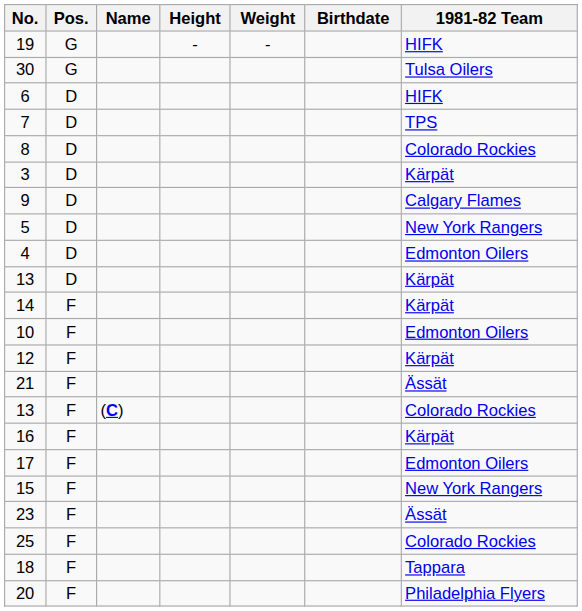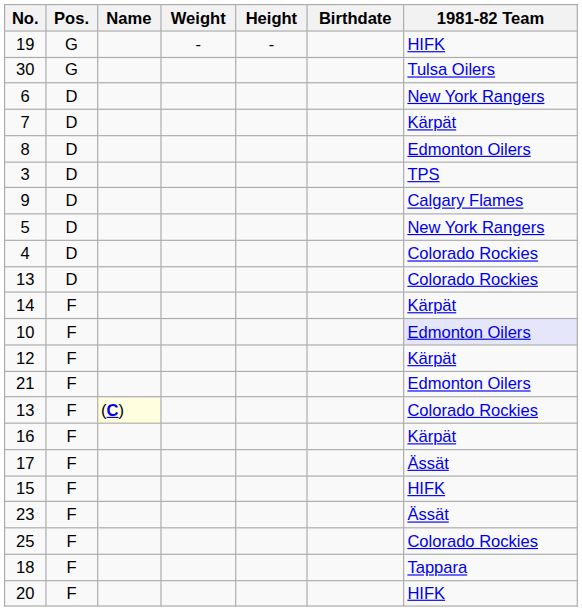 <table class="wikitable sortable" width="80%" style="font-size: 90%; text-align: center;">
 <tr>
 <th>No.</th>
 <th>Pos.</th>
 <th>Name</th>
+<th>Weight</th>
 <th>Height</th>
-<th>Weight</th>
 <th>Birthdate</th>
 <th>1981-82 Team</th>
 </tr>
 <tr>
 <td>19</td>
 <td>G</td>
 <td align="left"></td>
 <td>-</td>
 <td>-</td>
 <td align="right"></td>
 <td align="left"> <a href='#'>HIFK</a></td>
 </tr>
 <tr>
 <td>30</td>
 <td>G</td>
 <td align="left"></td>
 <td></td>
 <td></td>
 <td align="right"></td>
 <td align="left"> <a href='#'>Tulsa Oilers</a></td>
 </tr>
 <tr>
 <td>6</td>
 <td>D</td>
 <td align="left"></td>
 <td></td>
 <td></td>
 <td align="right"></td>
-<td align="left"> <a href='#'>HIFK</a></td>
+<td align="left"> <a href='#'>New York Rangers</a></td>
 </tr>
 <tr>
 <td>7</td>
 <td>D</td>
 <td align="left"></td>
 <td></td>
 <td></td>
 <td align="right"></td>
-<td align="left"> <a href='#'>TPS</a></td>
+<td align="left"> <a href='#'>Kärpät</a></td>
 </tr>
 <tr>
 <td>8</td>
 <td>D</td>
 <td align="left"></td>
 <td></td>
 <td></td>
 <td align="right"></td>
-<td align="left"> <a href='#'>Colorado Rockies</a></td>
+<td align="left"> <a href='#'>Edmonton Oilers</a></td>
 </tr>
 <tr>
 <td>3</td>
 <td>D</td>
 <td align="left"></td>
 <td></td>
 <td></td>
 <td align="right"></td>
-<td align="left"> <a href='#'>Kärpät</a></td>
+<td align="left"> <a href='#'>TPS</a></td>
 </tr>
 <tr>
 <td>9</td>
 <td>D</td>
 <td align="left"></td>
 <td></td>
 <td></td>
 <td align="right"></td>
 <td align="left"> <a href='#'>Calgary Flames</a></td>
 </tr>
 <tr>
 <td>5</td>
 <td>D</td>
 <td align="left"></td>
 <td></td>
 <td></td>
 <td align="right"></td>
 <td align="left"> <a href='#'>New York Rangers</a></td>
 </tr>
 <tr>
 <td>4</td>
 <td>D</td>
 <td align="left"></td>
 <td></td>
 <td></td>
 <td align="right"></td>
-<td align="left"> <a href='#'>Edmonton Oilers</a></td>
+<td align="left"> <a href='#'>Colorado Rockies</a></td>
 </tr>
 <tr>
 <td>13</td>
 <td>D</td>
 <td align="left"></td>
 <td></td>
 <td></td>
 <td align="right"></td>
-<td align="left"> <a href='#'>Kärpät</a></td>
+<td align="left"> <a href='#'>Colorado Rockies</a></td>
 </tr>
 <tr>
 <td>14</td>
 <td>F</td>
 <td align="left"></td>
 <td></td>
 <td></td>
 <td align="right"></td>
 <td align="left"> <a href='#'>Kärpät</a></td>
 </tr>
 <tr>
 <td>10</td>
 <td>F</td>
 <td align="left"></td>
 <td></td>
 <td></td>
 <td align="right"></td>
-<td align="left"> <a href='#'>Edmonton Oilers</a></td>
+<td align="left" style="background: lavender;"> <a href='#'>Edmonton Oilers</a></td>
 </tr>
 <tr>
 <td>12</td>
 <td>F</td>
 <td align="left"></td>
 <td></td>
 <td></td>
 <td align="right"></td>
 <td align="left"> <a href='#'>Kärpät</a></td>
 </tr>
 <tr>
 <td>21</td>
 <td>F</td>
 <td align="left"></td>
 <td></td>
 <td></td>
 <td align="right"></td>
-<td align="left"> <a href='#'>Ässät</a></td>
+<td align="left"> <a href='#'>Edmonton Oilers</a></td>
 </tr>
 <tr>
 <td>13</td>
 <td>F</td>
-<td align="left"> (<strong><a href='#'>C</a></strong>)</td>
+<td align="left" style="background: lightyellow;"> (<strong><a href='#'>C</a></strong>)</td>
 <td></td>
 <td></td>
 <td align="right"></td>
 <td align="left"> <a href='#'>Colorado Rockies</a></td>
 </tr>
 <tr>
 <td>16</td>
 <td>F</td>
 <td align="left"></td>
 <td></td>
 <td></td>
 <td align="right"></td>
 <td align="left"> <a href='#'>Kärpät</a></td>
 </tr>
 <tr>
 <td>17</td>
 <td>F</td>
 <td align="left"></td>
 <td></td>
 <td></td>
 <td align="right"></td>
-<td align="left"> <a href='#'>Edmonton Oilers</a></td>
+<td align="left"> <a href='#'>Ässät</a></td>
 </tr>
 <tr>
 <td>15</td>
 <td>F</td>
 <td align="left"></td>
 <td></td>
 <td></td>
 <td align="right"></td>
-<td align="left"> <a href='#'>New York Rangers</a></td>
+<td align="left"> <a href='#'>HIFK</a></td>
 </tr>
 <tr>
 <td>23</td>
 <td>F</td>
 <td align="left"></td>
 <td></td>
 <td></td>
 <td align="right"></td>
 <td align="left"> <a href='#'>Ässät</a></td>
 </tr>
 <tr>
 <td>25</td>
 <td>F</td>
 <td align="left"></td>
 <td></td>
 <td></td>
 <td align="right"></td>
 <td align="left"> <a href='#'>Colorado Rockies</a></td>
 </tr>
 <tr>
 <td>18</td>
 <td>F</td>
 <td align="left"></td>
 <td></td>
 <td></td>
 <td align="right"></td>
 <td align="left"> <a href='#'>Tappara</a></td>
 </tr>
 <tr>
 <td>20</td>
 <td>F</td>
 <td align="left"></td>
 <td></td>
 <td></td>
 <td align="right"></td>
-<td align="left"> <a href='#'>Philadelphia Flyers</a></td>
+<td align="left"> <a href='#'>HIFK</a></td>
 </tr>
 </table>
